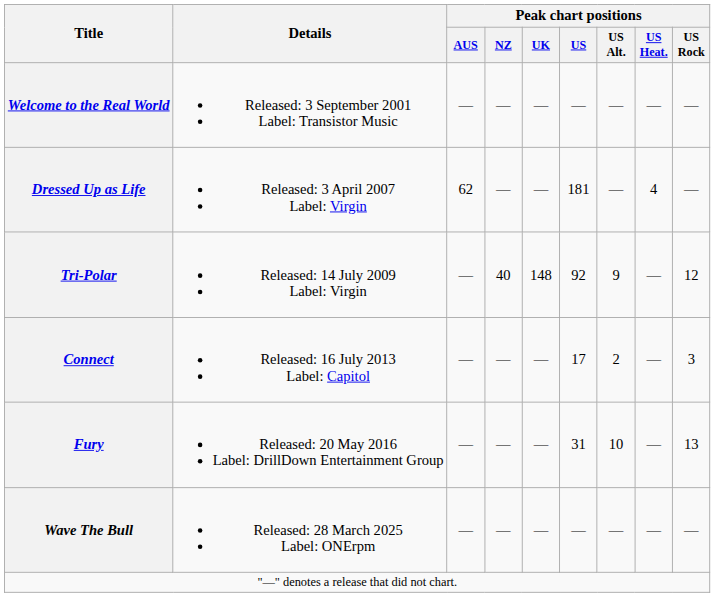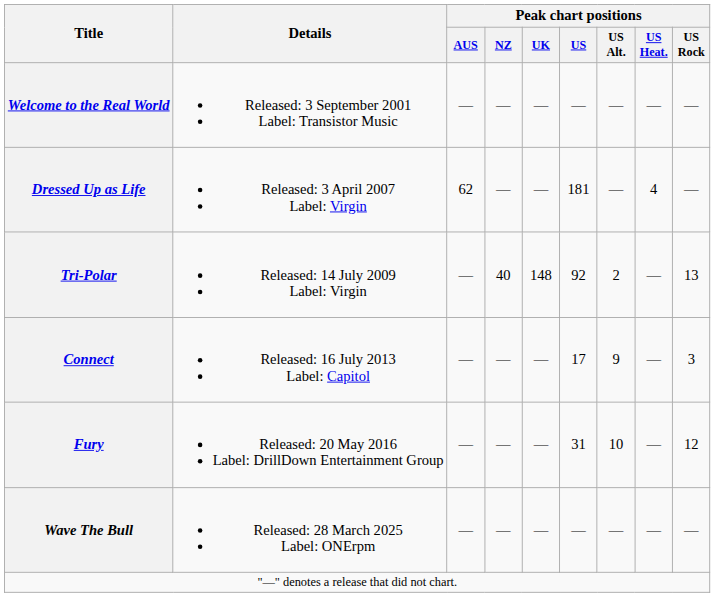 <table class="wikitable plainrowheaders" style="text-align:center;">
 <tr>
 <th rowspan="2">Title</th>
 <th rowspan="2">Details</th>
 <th colspan="7">Peak chart positions</th>
 </tr>
 <tr style="font-size:smaller;">
 <th width="35"><a href='#'>AUS</a><br></th>
 <th width="35"><a href='#'>NZ</a><br></th>
 <th width="35"><a href='#'>UK</a><br></th>
 <th width="35"><a href='#'>US</a><br></th>
 <th width="35">US<br>Alt.<br></th>
 <th width="35"><a href='#'>US Heat.</a><br></th>
 <th width="35">US Rock<br></th>
 </tr>
 <tr>
 <th scope="row"><em><a href='#'>Welcome to the Real World</a></em></th>
 <td><br><ul><li>Released: 3 September 2001</li><li>Label: Transistor Music</li></ul></td>
 <td>—</td>
 <td>—</td>
 <td>—</td>
 <td>—</td>
 <td>—</td>
 <td>—</td>
 <td>—</td>
 </tr>
 <tr>
 <th scope="row"><em><a href='#'>Dressed Up as Life</a></em></th>
 <td><br><ul><li>Released: 3 April 2007</li><li>Label: <a href='#'>Virgin</a></li></ul></td>
 <td>62</td>
 <td>—</td>
 <td>—</td>
 <td>181</td>
 <td>—</td>
 <td>4</td>
 <td>—</td>
 </tr>
 <tr>
 <th scope="row"><em><a href='#'>Tri-Polar</a></em></th>
 <td><br><ul><li>Released: 14 July 2009</li><li>Label: Virgin</li></ul></td>
 <td>—</td>
 <td>40</td>
 <td>148</td>
 <td>92</td>
-<td>9</td>
+<td>2</td>
 <td>—</td>
-<td>12</td>
+<td>13</td>
 </tr>
 <tr>
 <th scope="row"><em><a href='#'>Connect</a></em></th>
 <td><br><ul><li>Released: 16 July 2013</li><li>Label: <a href='#'>Capitol</a></li></ul></td>
 <td>—</td>
 <td>—</td>
 <td>—</td>
 <td>17</td>
-<td>2</td>
+<td>9</td>
 <td>—</td>
 <td>3</td>
 </tr>
 <tr>
 <th scope="row"><em><a href='#'>Fury</a></em></th>
 <td><br><ul><li>Released: 20 May 2016</li><li>Label: DrillDown Entertainment Group</li></ul></td>
 <td>—</td>
 <td>—</td>
 <td>—</td>
 <td>31</td>
 <td>10</td>
 <td>—</td>
-<td>13</td>
+<td>12</td>
 </tr>
 <tr>
 <th scope="row"><em>Wave The Bull</em></th>
 <td><br><ul><li>Released: 28 March 2025</li><li>Label: ONErpm</li></ul></td>
 <td>—</td>
 <td>—</td>
 <td>—</td>
 <td>—</td>
 <td>—</td>
 <td>—</td>
 <td>—</td>
 </tr>
 <tr>
 <td colspan="9" style="font-size:85%">"—" denotes a release that did not chart.</td>
 </tr>
 </table>
